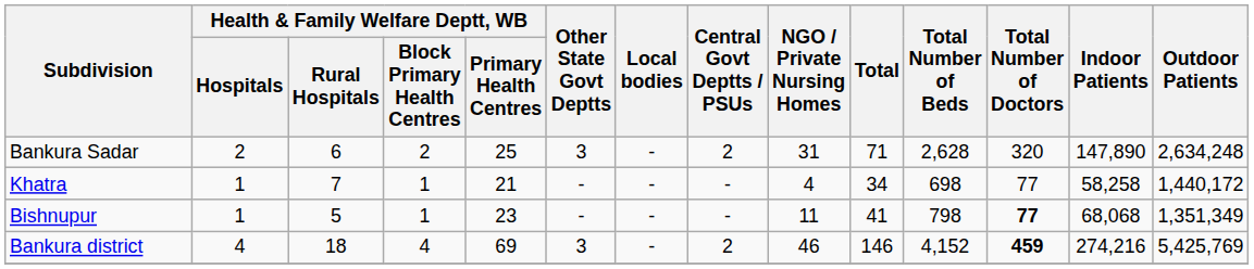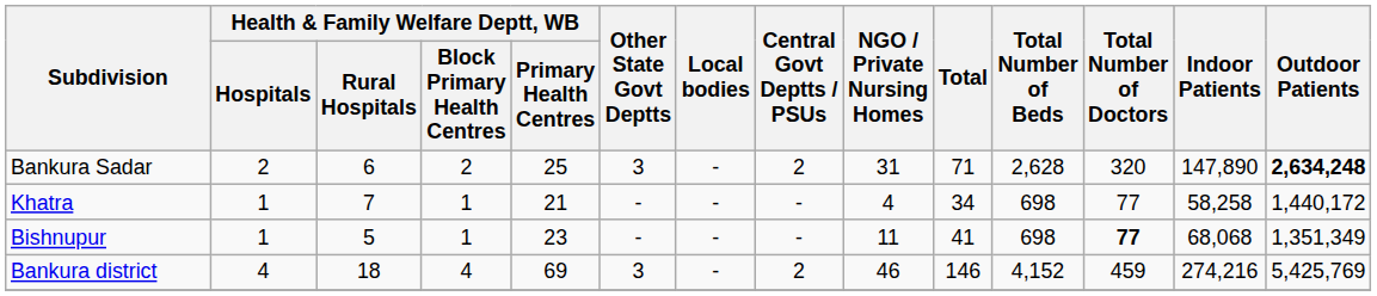 <table class="wikitable" style="text-align:center;font-size: 9pt">
 <tr>
 <th width="110" rowspan="2">Subdivision</th>
 <th width="160" colspan="4" rowspan="1">Health & Family Welfare Deptt, WB</th>
 <th widthspan="110" rowspan="2">Other<br>State<br>Govt<br>Deptts</th>
 <th widthspan="110" rowspan="2">Local<br>bodies</th>
 <th widthspan="110" rowspan="2">Central<br>Govt<br>Deptts /<br>PSUs</th>
 <th widthspan="110" rowspan="2">NGO /<br>Private<br>Nursing<br>Homes</th>
 <th widthspan="110" rowspan="2">Total</th>
 <th widthspan="110" rowspan="2">Total<br>Number<br>of<br>Beds</th>
 <th widthspan="110" rowspan="2">Total<br>Number<br>of<br>Doctors</th>
 <th widthspan="130" rowspan="2">Indoor<br>Patients</th>
 <th widthspan="130" rowspan="2">Outdoor<br>Patients</th>
 </tr>
 <tr>
 <th width="40">Hospitals<br></th>
 <th width="40">Rural<br>Hospitals<br></th>
 <th width="40">Block<br>Primary<br>Health<br>Centres<br></th>
 <th width="40">Primary<br>Health<br>Centres<br></th>
 </tr>
 <tr>
 <td align=left>Bankura Sadar</td>
 <td align="center">2</td>
 <td align="center">6</td>
 <td align="center">2</td>
 <td align="center">25</td>
 <td align="center">3</td>
 <td align="center">-</td>
 <td align="center">2</td>
 <td align="center">31</td>
 <td align="center">71</td>
 <td align="center">2,628</td>
 <td align="center">320</td>
 <td align="center">147,890</td>
-<td align="center">2,634,248</td>
+<td align="center"><strong>2,634,248</strong></td>
 </tr>
 <tr>
 <td align=left><a href='#'>Khatra</a></td>
 <td align="center">1</td>
 <td align="center">7</td>
 <td align="center">1</td>
 <td align="center">21</td>
 <td align="center">-</td>
 <td align="center">-</td>
 <td align="center">-</td>
 <td align="center">4</td>
 <td align="center">34</td>
 <td align="center">698</td>
 <td align="center">77</td>
 <td align="center">58,258</td>
 <td align="center">1,440,172</td>
 </tr>
 <tr>
 <td align=left><a href='#'>Bishnupur</a></td>
 <td align="center">1</td>
 <td align="center">5</td>
 <td align="center">1</td>
 <td align="center">23</td>
 <td align="center">-</td>
 <td align="center">-</td>
 <td align="center">-</td>
 <td align="center">11</td>
 <td align="center">41</td>
-<td align="center">798</td>
+<td align="center">698</td>
 <td align="center"><strong>77</strong></td>
 <td align="center">68,068</td>
 <td align="center">1,351,349</td>
 </tr>
 <tr>
 <td align=left><a href='#'>Bankura district</a></td>
 <td align="center">4</td>
 <td align="center">18</td>
 <td align="center">4</td>
 <td align="center">69</td>
 <td align="center">3</td>
 <td align="center">-</td>
 <td align="center">2</td>
 <td align="center">46</td>
 <td align="center">146</td>
 <td align="center">4,152</td>
-<td align="center"><strong>459</strong></td>
+<td align="center">459</td>
 <td align="center">274,216</td>
 <td align="center">5,425,769</td>
 </tr>
 <tr>
 </tr>
 </table>
